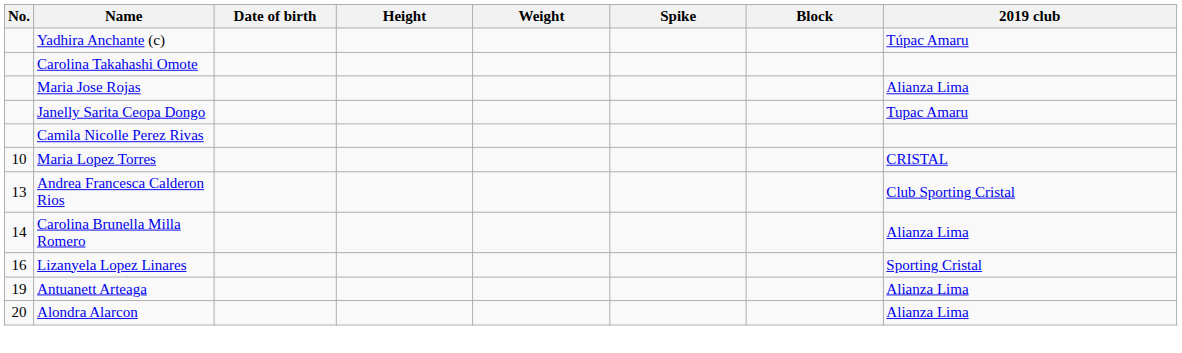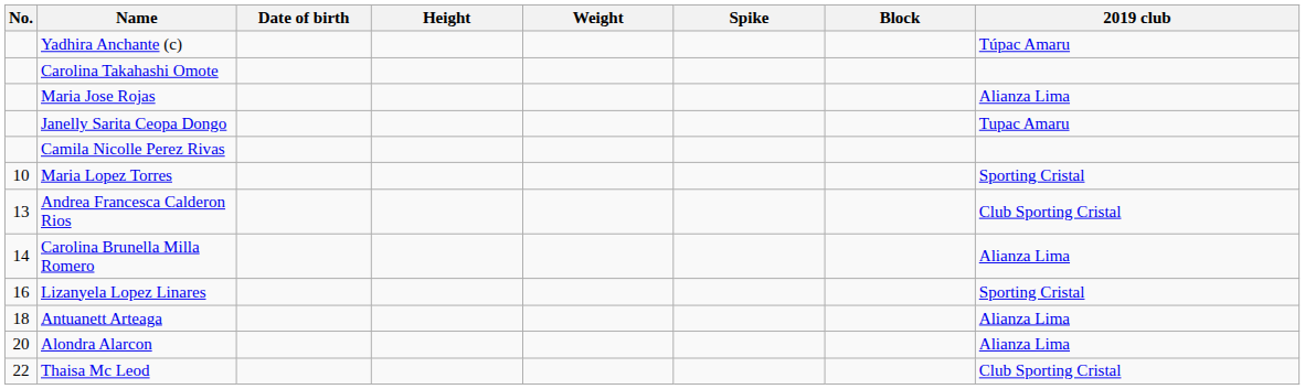 <table class="wikitable sortable" style="font-size:100%; text-align:center;">
 <tr>
 <th>No.</th>
 <th style="width:12em">Name</th>
 <th style="width:8em">Date of birth</th>
 <th style="width:9em">Height</th>
 <th style="width:9em">Weight</th>
 <th style="width:9em">Spike</th>
 <th style="width:9em">Block</th>
 <th style="width:20em">2019 club</th>
 </tr>
 <tr>
 <td></td>
 <td align=left><a href='#'>Yadhira Anchante</a> (c)</td>
 <td align=right></td>
 <td></td>
 <td></td>
 <td></td>
 <td></td>
 <td align=left> <a href='#'>Túpac Amaru</a></td>
 </tr>
 <tr>
 <td></td>
 <td align=left><a href='#'>Carolina Takahashi Omote</a></td>
 <td align=right></td>
 <td></td>
 <td></td>
 <td></td>
 <td></td>
 <td align=left></td>
 </tr>
 <tr>
 <td></td>
 <td align=left><a href='#'>Maria Jose Rojas</a></td>
 <td align=right></td>
 <td></td>
 <td></td>
 <td></td>
 <td></td>
 <td align=left> <a href='#'>Alianza Lima</a></td>
 </tr>
 <tr>
 <td></td>
 <td align=left><a href='#'>Janelly Sarita Ceopa Dongo</a></td>
 <td align=right></td>
 <td></td>
 <td></td>
 <td></td>
 <td></td>
 <td align=left> <a href='#'>Tupac Amaru</a></td>
 </tr>
 <tr>
 <td></td>
 <td align=left><a href='#'>Camila Nicolle Perez Rivas</a></td>
 <td align=right></td>
 <td></td>
 <td></td>
 <td></td>
 <td></td>
 <td align=left></td>
 </tr>
 <tr>
 <td>10</td>
 <td align=left><a href='#'>Maria Lopez Torres</a></td>
 <td align=right></td>
 <td></td>
 <td></td>
 <td></td>
 <td></td>
-<td align=left> <a href='#'>CRISTAL</a></td>
+<td align=left> <a href='#'>Sporting Cristal</a></td>
 </tr>
 <tr>
 <td>13</td>
 <td align=left><a href='#'>Andrea Francesca Calderon Rios</a></td>
 <td align=right></td>
 <td></td>
 <td></td>
 <td></td>
 <td></td>
 <td align=left> <a href='#'>Club Sporting Cristal</a></td>
 </tr>
 <tr>
 <td>14</td>
 <td align=left><a href='#'>Carolina Brunella Milla Romero</a></td>
 <td align=right></td>
 <td></td>
 <td></td>
 <td></td>
 <td></td>
 <td align=left> <a href='#'>Alianza Lima</a></td>
 </tr>
 <tr>
 <td>16</td>
 <td align=left><a href='#'>Lizanyela Lopez Linares</a></td>
 <td align=right></td>
 <td></td>
 <td></td>
 <td></td>
 <td></td>
 <td align=left> <a href='#'>Sporting Cristal</a></td>
 </tr>
 <tr>
-<td>19</td>
+<td>18</td>
 <td align=left><a href='#'>Antuanett Arteaga</a></td>
 <td align=right></td>
 <td></td>
 <td></td>
 <td></td>
 <td></td>
 <td align=left> <a href='#'>Alianza Lima</a></td>
 </tr>
 <tr>
 <td>20</td>
 <td align=left><a href='#'>Alondra Alarcon</a></td>
 <td align=right></td>
 <td></td>
 <td></td>
 <td></td>
 <td></td>
 <td align=left> <a href='#'>Alianza Lima</a></td>
 </tr>
+<tr>
+<td>22</td>
+<td align=left><a href='#'>Thaisa Mc Leod</a></td>
+<td align=right></td>
+<td></td>
+<td></td>
+<td></td>
+<td></td>
+<td align=left> <a href='#'>Club Sporting Cristal</a></td>
+</tr>
 </table>
